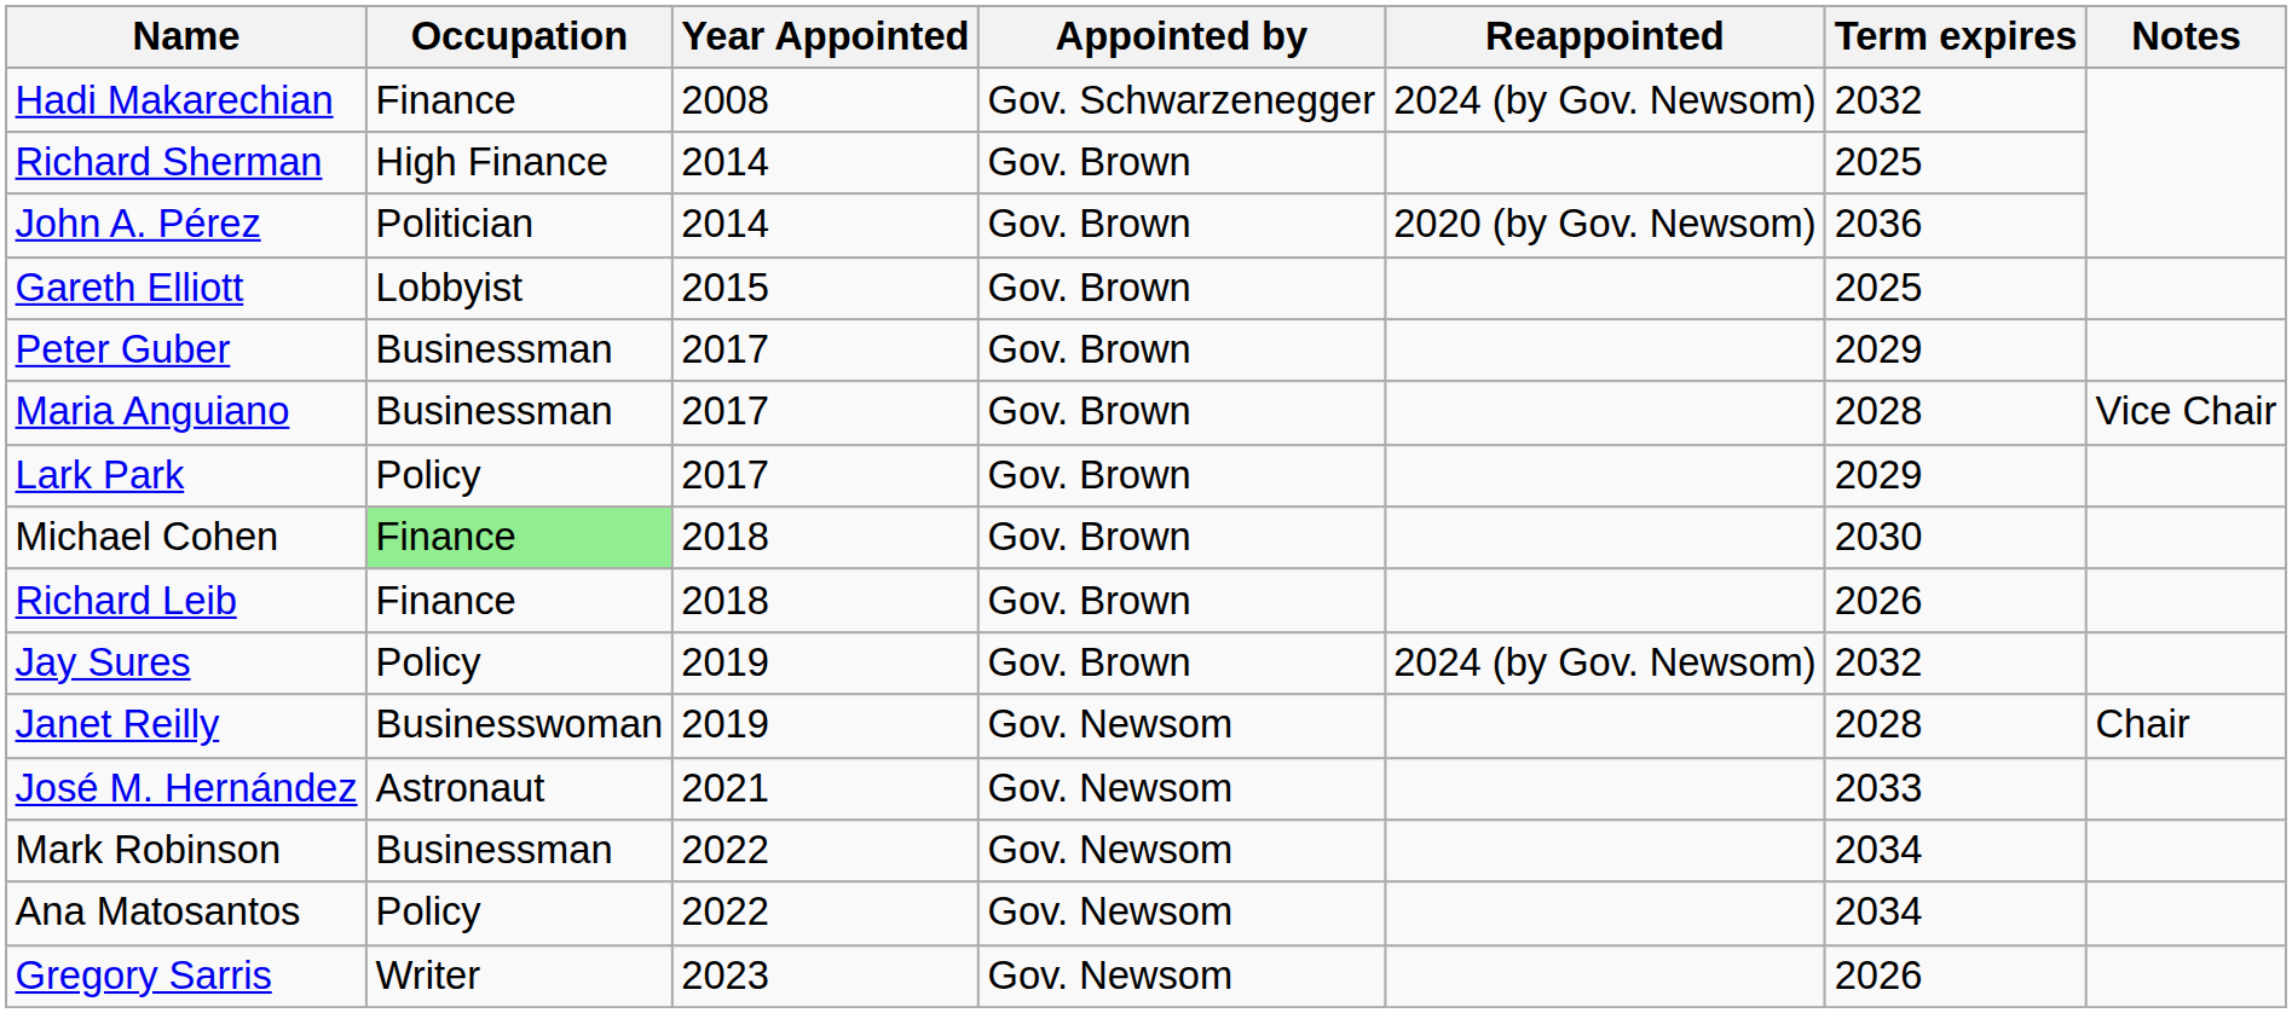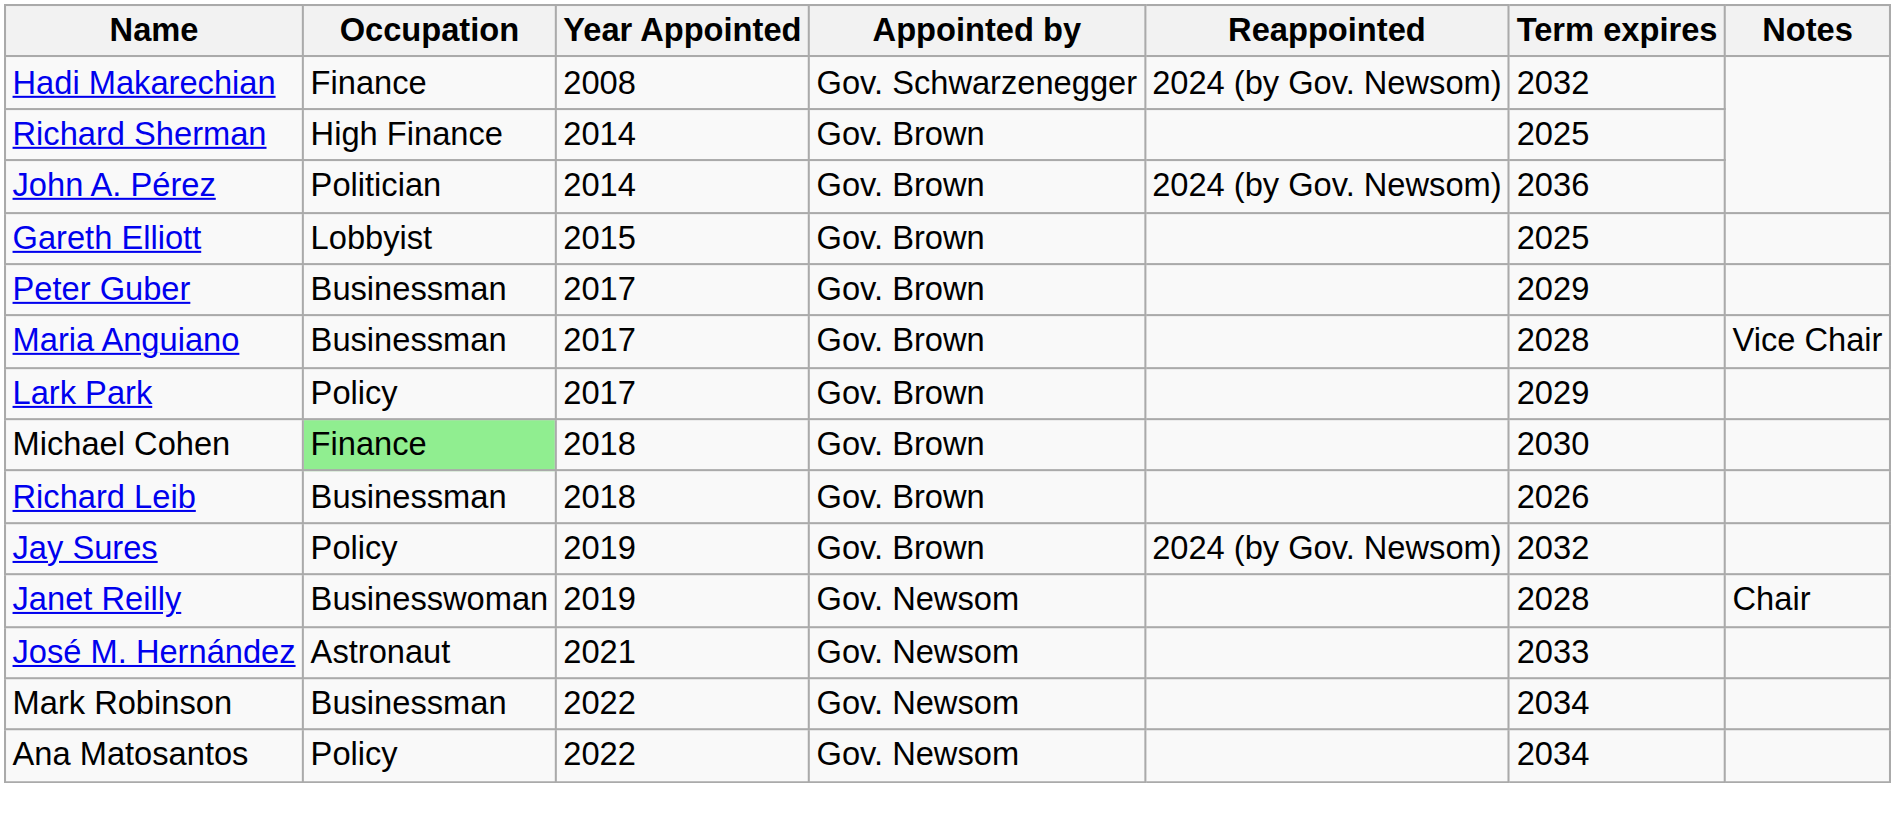 <table class="wikitable" style="text-align:left;">
 <tr>
 <th>Name</th>
 <th>Occupation</th>
 <th>Year Appointed</th>
 <th>Appointed by</th>
 <th>Reappointed</th>
 <th>Term  expires</th>
 <th>Notes</th>
 </tr>
 <tr>
 <td><a href='#'>Hadi Makarechian</a></td>
 <td>Finance</td>
 <td>2008</td>
 <td>Gov. Schwarzenegger</td>
 <td>2024 (by Gov. Newsom)</td>
 <td>2032</td>
 </tr>
 <tr>
 <td><a href='#'>Richard Sherman</a></td>
 <td>High Finance</td>
 <td>2014</td>
 <td>Gov. Brown</td>
 <td></td>
 <td>2025</td>
 </tr>
 <tr>
 <td><a href='#'>John A. Pérez</a></td>
 <td>Politician</td>
 <td>2014</td>
 <td>Gov. Brown</td>
-<td>2020 (by Gov. Newsom)</td>
+<td>2024 (by Gov. Newsom)</td>
 <td>2036</td>
 </tr>
 <tr>
 <td><a href='#'>Gareth Elliott</a></td>
 <td>Lobbyist</td>
 <td>2015</td>
 <td>Gov. Brown</td>
 <td></td>
 <td>2025</td>
 <td></td>
 </tr>
 <tr>
 <td><a href='#'>Peter Guber</a></td>
 <td>Businessman</td>
 <td>2017</td>
 <td>Gov. Brown</td>
 <td></td>
 <td>2029</td>
 </tr>
 <tr>
 <td><a href='#'>Maria Anguiano</a></td>
 <td>Businessman</td>
 <td>2017</td>
 <td>Gov. Brown</td>
 <td></td>
 <td>2028</td>
 <td>Vice Chair</td>
 </tr>
 <tr>
 <td><a href='#'>Lark Park</a></td>
 <td>Policy</td>
 <td>2017</td>
 <td>Gov. Brown</td>
 <td></td>
 <td>2029</td>
 </tr>
 <tr>
 <td>Michael Cohen</td>
 <td style="background: lightgreen;">Finance</td>
 <td>2018</td>
 <td>Gov. Brown</td>
 <td></td>
 <td>2030</td>
 <td></td>
 </tr>
 <tr>
 <td><a href='#'>Richard Leib</a></td>
-<td>Finance</td>
+<td>Businessman</td>
 <td>2018</td>
 <td>Gov. Brown</td>
 <td></td>
 <td>2026</td>
 <td></td>
 </tr>
 <tr>
 <td><a href='#'>Jay Sures</a></td>
 <td>Policy</td>
 <td>2019</td>
 <td>Gov. Brown</td>
 <td>2024 (by Gov. Newsom)</td>
 <td>2032</td>
 <td></td>
 </tr>
 <tr>
 <td><a href='#'>Janet Reilly</a></td>
 <td>Businesswoman</td>
 <td>2019</td>
 <td>Gov. Newsom</td>
 <td></td>
 <td>2028</td>
 <td>Chair</td>
 </tr>
 <tr>
 <td><a href='#'>José M. Hernández</a></td>
 <td>Astronaut</td>
 <td>2021</td>
 <td>Gov. Newsom</td>
 <td></td>
 <td>2033</td>
 <td></td>
 </tr>
 <tr>
 <td>Mark Robinson</td>
 <td>Businessman</td>
 <td>2022</td>
 <td>Gov. Newsom</td>
 <td></td>
 <td>2034</td>
 <td></td>
 </tr>
 <tr>
 <td>Ana Matosantos</td>
 <td>Policy</td>
 <td>2022</td>
 <td>Gov. Newsom</td>
 <td></td>
 <td>2034</td>
 <td></td>
 </tr>
-<tr>
-<td><a href='#'>Gregory Sarris</a></td>
-<td>Writer</td>
-<td>2023</td>
-<td>Gov. Newsom</td>
-<td></td>
-<td>2026</td>
-<td></td>
-</tr>
 </table>
